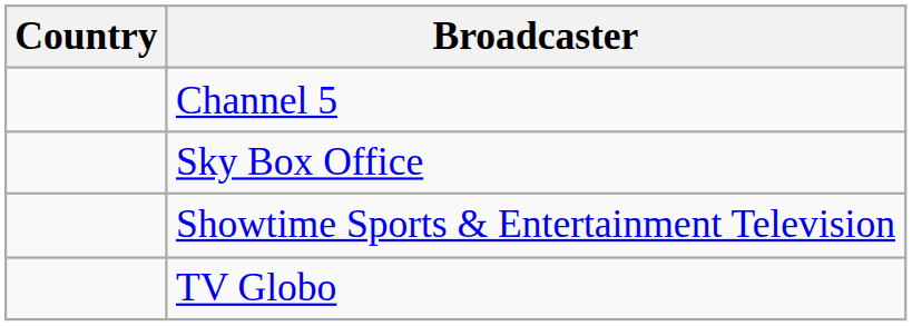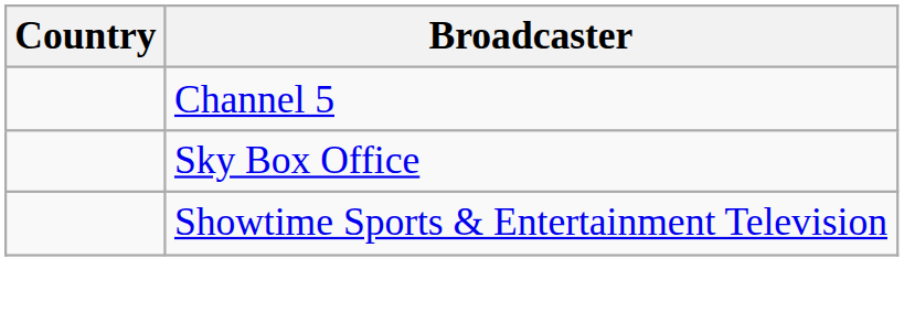 <table class="wikitable">
 <tr>
 <th align=center>Country</th>
 <th align=center>Broadcaster</th>
 </tr>
 <tr>
 <td></td>
 <td><a href='#'>Channel 5</a></td>
 </tr>
 <tr>
 <td></td>
 <td><a href='#'>Sky Box Office</a></td>
 </tr>
 <tr>
 <td></td>
 <td><a href='#'>Showtime Sports & Entertainment Television</a></td>
 </tr>
-<tr>
-<td></td>
-<td><a href='#'>TV Globo</a></td>
-</tr>
 </table>
